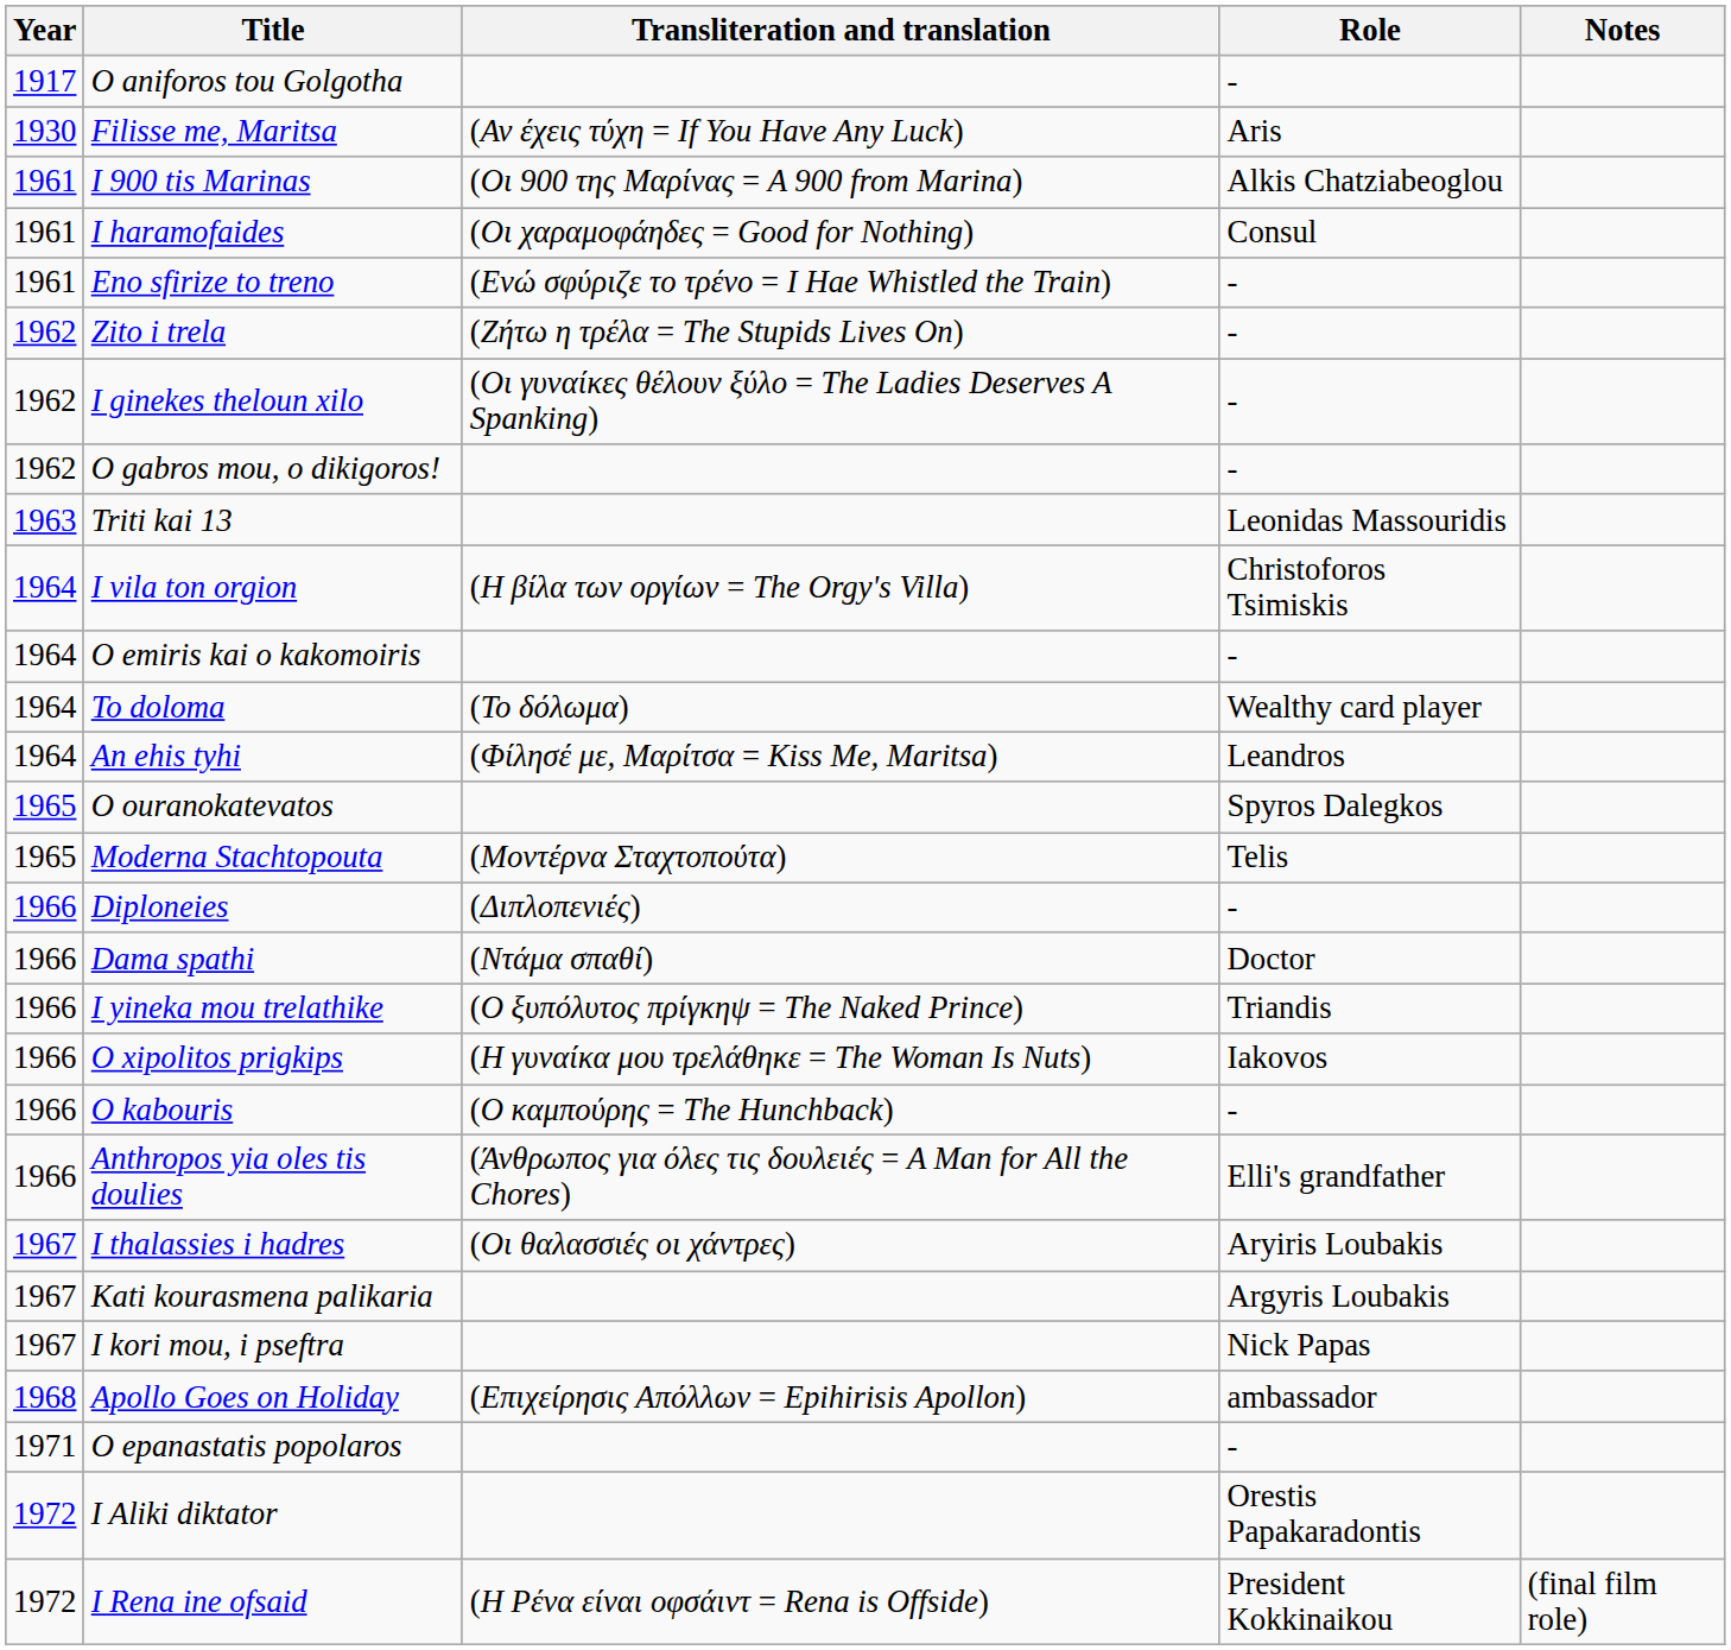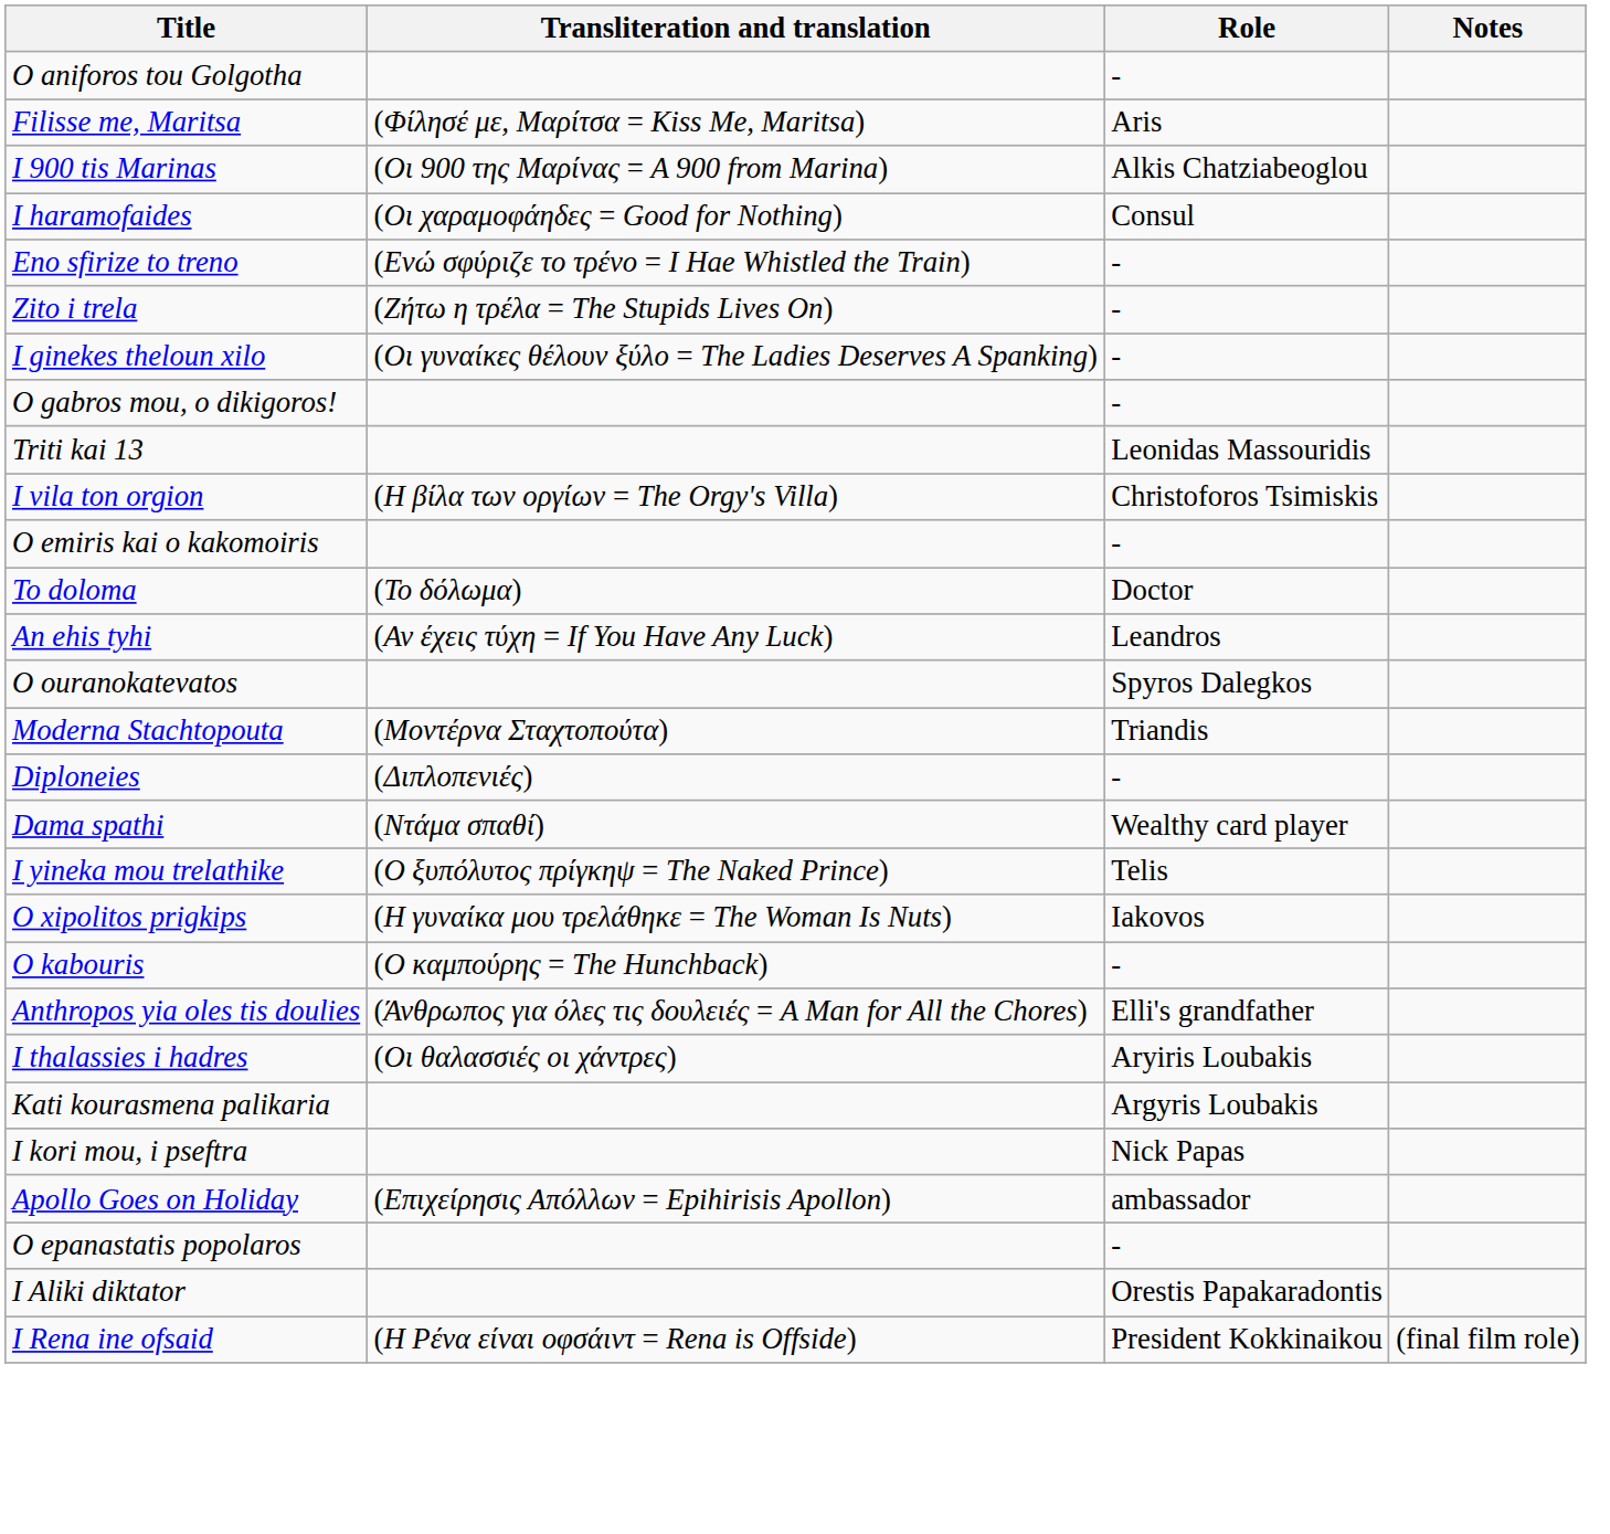 <table class="wikitable">
 <tr>
-<th>Year</th>
 <th>Title</th>
 <th>Transliteration and translation</th>
 <th>Role</th>
 <th>Notes</th>
 </tr>
 <tr>
-<td><a href='#'>1917</a></td>
 <td><em>O aniforos tou Golgotha</em></td>
 <td></td>
 <td>-</td>
 <td></td>
 </tr>
 <tr>
-<td><a href='#'>1930</a></td>
 <td><em><a href='#'>Filisse me, Maritsa</a></em></td>
-<td>(<em>Αν έχεις τύχη</em> = <em>If You Have Any Luck</em>)</td>
+<td>(<em>Φίλησέ με, Μαρίτσα</em> = <em>Kiss Me, Maritsa</em>)</td>
 <td>Aris</td>
 <td></td>
 </tr>
 <tr>
-<td><a href='#'>1961</a></td>
 <td><em><a href='#'>I 900 tis Marinas</a></em></td>
 <td>(<em>Οι 900 της Μαρίνας</em> = <em>A 900 from Marina</em>)</td>
 <td>Alkis Chatziabeoglou</td>
 <td></td>
 </tr>
 <tr>
-<td>1961</td>
 <td><em><a href='#'>I haramofaides</a></em></td>
 <td>(<em>Οι χαραμοφάηδες</em> = <em>Good for Nothing</em>)</td>
 <td>Consul</td>
 <td></td>
 </tr>
 <tr>
-<td>1961</td>
 <td><em><a href='#'>Eno sfirize to treno</a></em></td>
 <td>(<em>Ενώ σφύριζε το τρένο</em> = <em>I Hae Whistled the Train</em>)</td>
 <td>-</td>
 <td></td>
 </tr>
 <tr>
-<td><a href='#'>1962</a></td>
 <td><em><a href='#'>Zito i trela</a></em></td>
 <td>(<em>Ζήτω η τρέλα</em> = <em>The Stupids Lives On</em>)</td>
 <td>-</td>
 <td></td>
 </tr>
 <tr>
-<td>1962</td>
 <td><em><a href='#'>I ginekes theloun xilo</a></em></td>
 <td>(<em>Οι γυναίκες θέλουν ξύλο</em> = <em>The Ladies Deserves A Spanking</em>)</td>
 <td>-</td>
 <td></td>
 </tr>
 <tr>
-<td>1962</td>
 <td><em>O gabros mou, o dikigoros! </em></td>
 <td></td>
 <td>-</td>
 <td></td>
 </tr>
 <tr>
-<td><a href='#'>1963</a></td>
 <td><em>Triti kai 13</em></td>
 <td></td>
 <td>Leonidas Massouridis</td>
 <td></td>
 </tr>
 <tr>
-<td><a href='#'>1964</a></td>
 <td><em><a href='#'>I vila ton orgion</a></em></td>
 <td>(<em>Η βίλα των οργίων</em> = <em>The Orgy's Villa</em>)</td>
 <td>Christoforos Tsimiskis</td>
 <td></td>
 </tr>
 <tr>
-<td>1964</td>
 <td><em>O emiris kai o kakomoiris</em></td>
 <td></td>
 <td>-</td>
 <td></td>
 </tr>
 <tr>
-<td>1964</td>
 <td><em><a href='#'>To doloma</a></em></td>
 <td>(<em>Το δόλωμα</em>)</td>
-<td>Wealthy card player</td>
+<td>Doctor</td>
 <td></td>
 </tr>
 <tr>
-<td>1964</td>
 <td><em><a href='#'>An ehis tyhi</a></em></td>
-<td>(<em>Φίλησέ με, Μαρίτσα</em> = <em>Kiss Me, Maritsa</em>)</td>
+<td>(<em>Αν έχεις τύχη</em> = <em>If You Have Any Luck</em>)</td>
 <td>Leandros</td>
 <td></td>
 </tr>
 <tr>
-<td><a href='#'>1965</a></td>
 <td><em>O ouranokatevatos</em></td>
 <td></td>
 <td>Spyros Dalegkos</td>
 <td></td>
 </tr>
 <tr>
-<td>1965</td>
 <td><em><a href='#'>Moderna Stachtopouta</a></em></td>
 <td>(<em>Μοντέρνα Σταχτοπούτα</em>)</td>
-<td>Telis</td>
+<td>Triandis</td>
 <td></td>
 </tr>
 <tr>
-<td><a href='#'>1966</a></td>
 <td><em><a href='#'>Diploneies</a></em></td>
 <td>(<em>Διπλοπενιές</em>)</td>
 <td>-</td>
 <td></td>
 </tr>
 <tr>
-<td>1966</td>
 <td><em><a href='#'>Dama spathi</a></em></td>
 <td>(<em>Ντάμα σπαθί</em>)</td>
-<td>Doctor</td>
+<td>Wealthy card player</td>
 <td></td>
 </tr>
 <tr>
-<td>1966</td>
 <td><em><a href='#'>I yineka mou trelathike</a></em></td>
 <td>(<em>Ο ξυπόλυτος πρίγκηψ</em> = <em>The Naked Prince</em>)</td>
-<td>Triandis</td>
+<td>Telis</td>
 <td></td>
 </tr>
 <tr>
-<td>1966</td>
 <td><em><a href='#'>O xipolitos prigkips</a></em></td>
 <td>(<em>Η γυναίκα μου τρελάθηκε</em> = <em>The Woman Is Nuts</em>)</td>
 <td>Iakovos</td>
 <td></td>
 </tr>
 <tr>
-<td>1966</td>
 <td><em><a href='#'>O kabouris</a></em></td>
 <td>(<em>Ο καμπούρης</em> = <em>The Hunchback</em>)</td>
 <td>-</td>
 <td></td>
 </tr>
 <tr>
-<td>1966</td>
 <td><em><a href='#'>Anthropos yia oles tis doulies</a></em></td>
 <td>(<em>Άνθρωπος για όλες τις δουλειές</em> = <em>A Man for All the Chores</em>)</td>
 <td>Elli's grandfather</td>
 <td></td>
 </tr>
 <tr>
-<td><a href='#'>1967</a></td>
 <td><em><a href='#'>I thalassies i hadres</a></em></td>
 <td>(<em>Οι θαλασσιές οι χάντρες</em>)</td>
 <td>Aryiris Loubakis</td>
 <td></td>
 </tr>
 <tr>
-<td>1967</td>
 <td><em>Kati kourasmena palikaria</em></td>
 <td></td>
 <td>Argyris Loubakis</td>
 <td></td>
 </tr>
 <tr>
-<td>1967</td>
 <td><em>I kori mou, i pseftra</em></td>
 <td></td>
 <td>Nick Papas</td>
 <td></td>
 </tr>
 <tr>
-<td><a href='#'>1968</a></td>
 <td><em><a href='#'>Apollo Goes on Holiday</a></em></td>
 <td>(<em>Επιχείρησις Απόλλων</em> = <em>Epihirisis Apollon</em>)</td>
 <td>ambassador</td>
 <td></td>
 </tr>
 <tr>
-<td>1971</td>
 <td><em>O epanastatis popolaros</em></td>
 <td></td>
 <td>-</td>
 <td></td>
 </tr>
 <tr>
-<td><a href='#'>1972</a></td>
 <td><em>I Aliki diktator</em></td>
 <td></td>
 <td>Orestis Papakaradontis</td>
 <td></td>
 </tr>
 <tr>
-<td>1972</td>
 <td><em><a href='#'>I Rena ine ofsaid</a></em></td>
 <td>(<em>Η Ρένα είναι οφσάιντ</em> = <em>Rena is Offside</em>)</td>
 <td>President Kokkinaikou</td>
 <td>(final film role)</td>
 </tr>
 </table>
